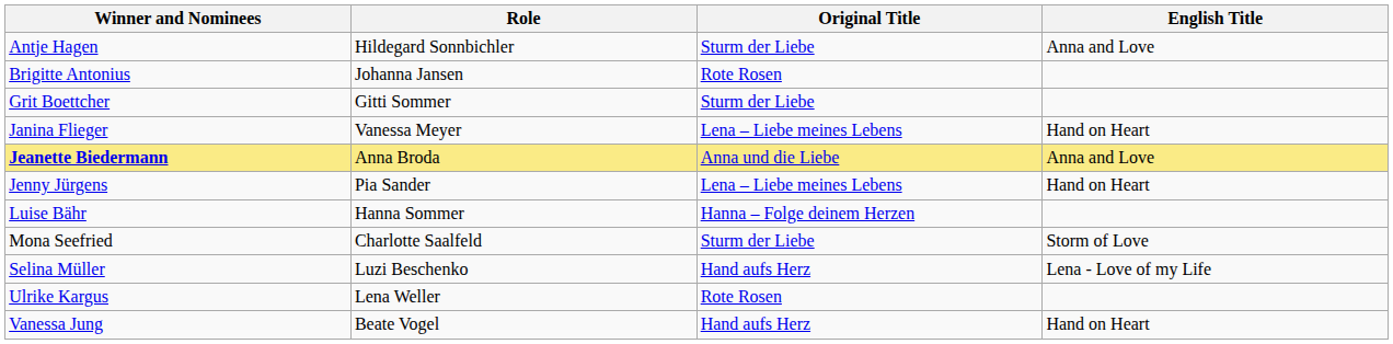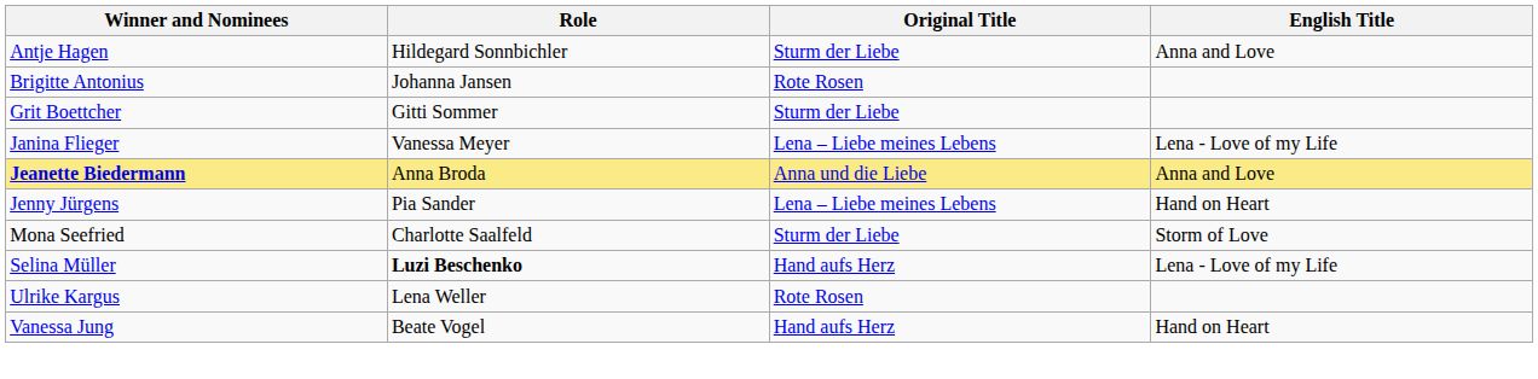 <table class="wikitable" width="100%">
 <tr bgcolor="#bebebe">
 <th width="25%">Winner and Nominees</th>
 <th width="25%">Role</th>
 <th width="25%">Original Title</th>
 <th width="25%">English Title</th>
 </tr>
 <tr>
 <td><a href='#'>Antje Hagen</a></td>
 <td>Hildegard Sonnbichler</td>
 <td><a href='#'>Sturm der Liebe</a></td>
 <td>Anna and Love</td>
 </tr>
 <tr>
 <td><a href='#'>Brigitte Antonius</a></td>
 <td>Johanna Jansen</td>
 <td><a href='#'>Rote Rosen</a></td>
 <td></td>
 </tr>
 <tr>
 <td><a href='#'>Grit Boettcher</a></td>
 <td>Gitti Sommer</td>
 <td><a href='#'>Sturm der Liebe</a></td>
 <td></td>
 </tr>
 <tr>
 <td><a href='#'>Janina Flieger</a></td>
 <td>Vanessa Meyer</td>
 <td><a href='#'>Lena – Liebe meines Lebens</a></td>
-<td>Hand on Heart</td>
+<td>Lena - Love of my Life</td>
 </tr>
 <tr style="background:#FAEB86">
 <td><strong><a href='#'>Jeanette Biedermann</a></strong></td>
 <td>Anna Broda</td>
 <td><a href='#'>Anna und die Liebe</a></td>
 <td>Anna and Love</td>
 </tr>
 <tr>
 <td><a href='#'>Jenny Jürgens</a></td>
 <td>Pia Sander</td>
 <td><a href='#'>Lena – Liebe meines Lebens</a></td>
 <td>Hand on Heart</td>
 </tr>
 <tr>
-<td><a href='#'>Luise Bähr</a></td>
-<td>Hanna Sommer</td>
-<td><a href='#'>Hanna – Folge deinem Herzen</a></td>
-<td></td>
-</tr>
-<tr>
 <td>Mona Seefried</td>
 <td>Charlotte Saalfeld</td>
 <td><a href='#'>Sturm der Liebe</a></td>
 <td>Storm of Love</td>
 </tr>
 <tr>
 <td><a href='#'>Selina Müller</a></td>
-<td>Luzi Beschenko</td>
+<td><strong>Luzi Beschenko</strong></td>
 <td><a href='#'>Hand aufs Herz</a></td>
 <td>Lena - Love of my Life</td>
 </tr>
 <tr>
 <td><a href='#'>Ulrike Kargus</a></td>
 <td>Lena Weller</td>
 <td><a href='#'>Rote Rosen</a></td>
 <td></td>
 </tr>
 <tr>
 <td><a href='#'>Vanessa Jung</a></td>
 <td>Beate Vogel</td>
 <td><a href='#'>Hand aufs Herz</a></td>
 <td>Hand on Heart</td>
 </tr>
 <tr>
 </tr>
 </table>
